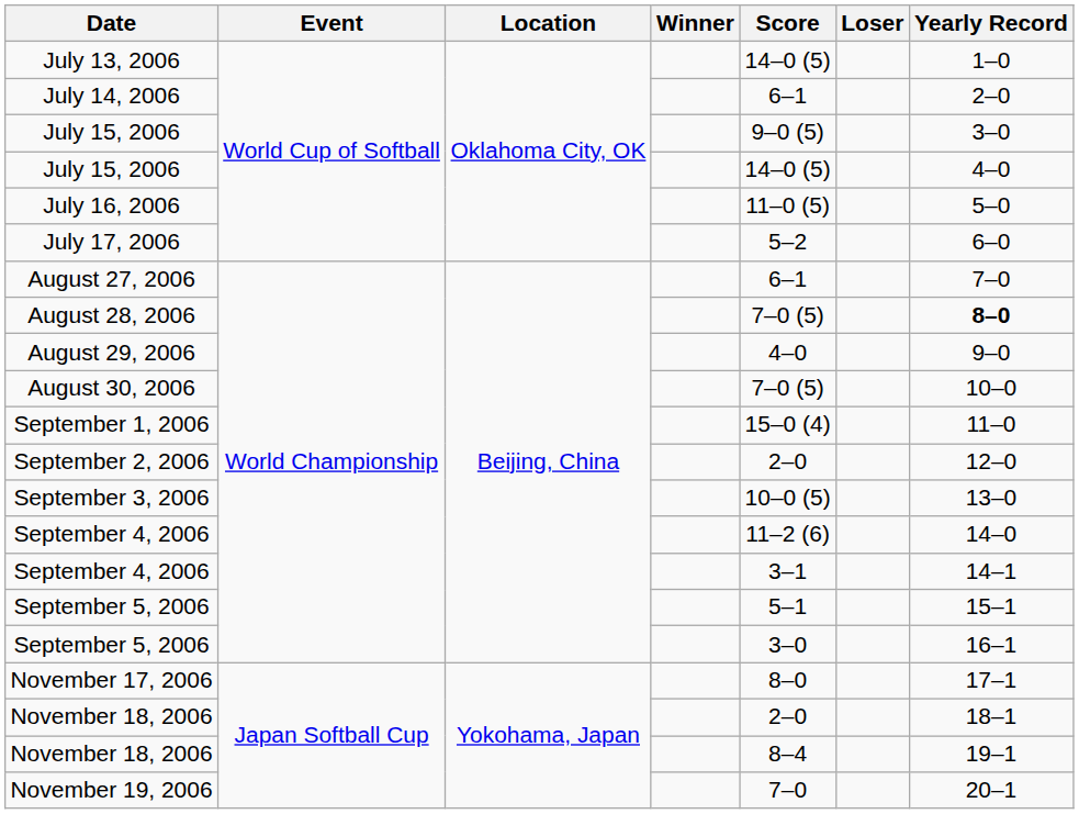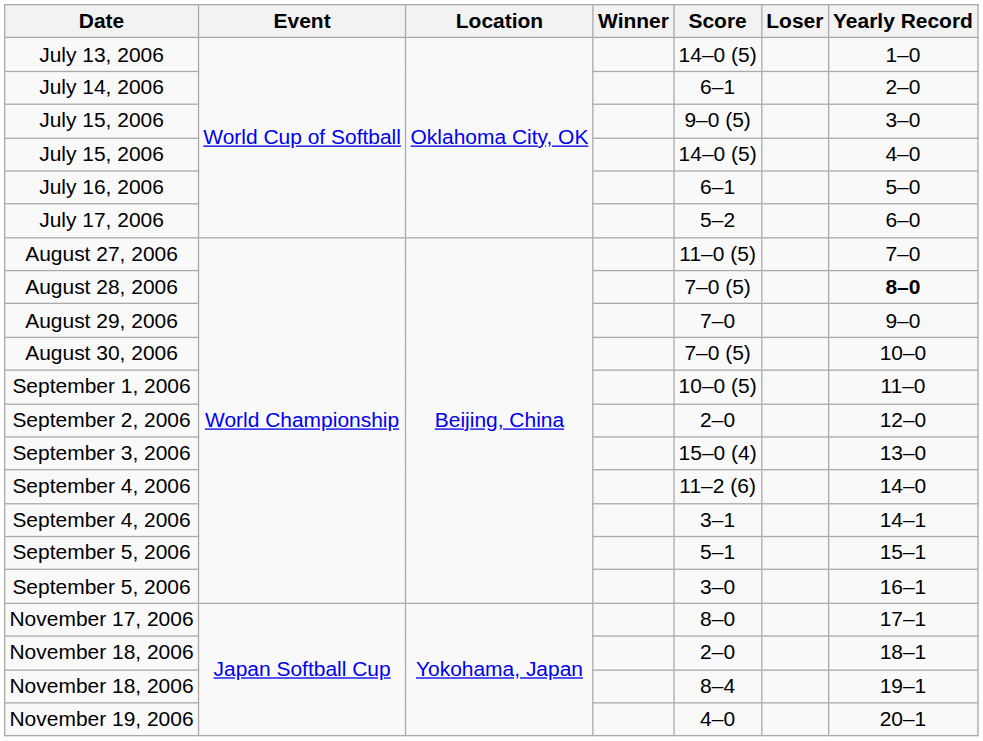 <table class="wikitable">
 <tr>
 <th>Date</th>
 <th>Event</th>
 <th>Location</th>
 <th>Winner</th>
 <th>Score</th>
 <th>Loser</th>
 <th>Yearly Record</th>
 </tr>
 <tr align=center>
 <td>July 13, 2006</td>
 <td rowspan=6><a href='#'>World Cup of Softball</a></td>
 <td rowspan=6><a href='#'>Oklahoma City, OK</a></td>
 <td></td>
 <td>14–0 (5)</td>
 <td></td>
 <td>1–0</td>
 </tr>
 <tr align=center>
 <td>July 14, 2006</td>
 <td></td>
 <td>6–1</td>
 <td></td>
 <td>2–0</td>
 </tr>
 <tr align=center>
 <td>July 15, 2006</td>
 <td></td>
 <td>9–0 (5)</td>
 <td></td>
 <td>3–0</td>
 </tr>
 <tr align=center>
 <td>July 15, 2006</td>
 <td></td>
 <td>14–0 (5)</td>
 <td></td>
 <td>4–0</td>
 </tr>
 <tr align=center>
 <td>July 16, 2006</td>
 <td></td>
-<td>11–0 (5)</td>
+<td>6–1</td>
 <td></td>
 <td>5–0</td>
 </tr>
 <tr align=center>
 <td>July 17, 2006</td>
 <td></td>
 <td>5–2</td>
 <td></td>
 <td>6–0</td>
 </tr>
 <tr align=center>
 <td>August 27, 2006</td>
 <td rowspan=11><a href='#'>World Championship</a></td>
 <td rowspan=11><a href='#'>Beijing, China</a></td>
 <td></td>
-<td>6–1</td>
+<td>11–0 (5)</td>
 <td></td>
 <td>7–0</td>
 </tr>
 <tr align=center>
 <td>August 28, 2006</td>
 <td></td>
 <td>7–0 (5)</td>
 <td></td>
 <td><strong>8–0</strong></td>
 </tr>
 <tr align=center>
 <td>August 29, 2006</td>
 <td></td>
-<td>4–0</td>
+<td>7–0</td>
 <td></td>
 <td>9–0</td>
 </tr>
 <tr align=center>
 <td>August 30, 2006</td>
 <td></td>
 <td>7–0 (5)</td>
 <td></td>
 <td>10–0</td>
 </tr>
 <tr align=center>
 <td>September 1, 2006</td>
 <td></td>
-<td>15–0 (4)</td>
+<td>10–0 (5)</td>
 <td></td>
 <td>11–0</td>
 </tr>
 <tr align=center>
 <td>September 2, 2006</td>
 <td></td>
 <td>2–0</td>
 <td></td>
 <td>12–0</td>
 </tr>
 <tr align=center>
 <td>September 3, 2006</td>
 <td></td>
-<td>10–0 (5)</td>
+<td>15–0 (4)</td>
 <td></td>
 <td>13–0</td>
 </tr>
 <tr align=center>
 <td>September 4, 2006</td>
 <td></td>
 <td>11–2 (6)</td>
 <td></td>
 <td>14–0</td>
 </tr>
 <tr align=center>
 <td>September 4, 2006</td>
 <td></td>
 <td>3–1</td>
 <td></td>
 <td>14–1</td>
 </tr>
 <tr align=center>
 <td>September 5, 2006</td>
 <td></td>
 <td>5–1</td>
 <td></td>
 <td>15–1</td>
 </tr>
 <tr align=center>
 <td>September 5, 2006</td>
 <td></td>
 <td>3–0</td>
 <td></td>
 <td>16–1</td>
 </tr>
 <tr align=center>
 <td>November 17, 2006</td>
 <td rowspan=4><a href='#'>Japan Softball Cup</a></td>
 <td rowspan=4><a href='#'>Yokohama, Japan</a></td>
 <td></td>
 <td>8–0</td>
 <td></td>
 <td>17–1</td>
 </tr>
 <tr align=center>
 <td>November 18, 2006</td>
 <td></td>
 <td>2–0</td>
 <td></td>
 <td>18–1</td>
 </tr>
 <tr align=center>
 <td>November 18, 2006</td>
 <td></td>
 <td>8–4</td>
 <td></td>
 <td>19–1</td>
 </tr>
 <tr align=center>
 <td>November 19, 2006</td>
 <td></td>
-<td>7–0</td>
+<td>4–0</td>
 <td></td>
 <td>20–1</td>
 </tr>
 </table>
